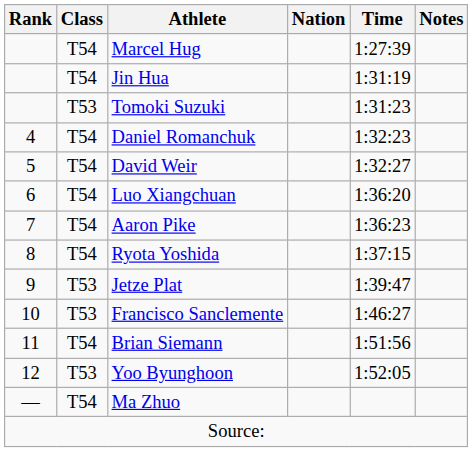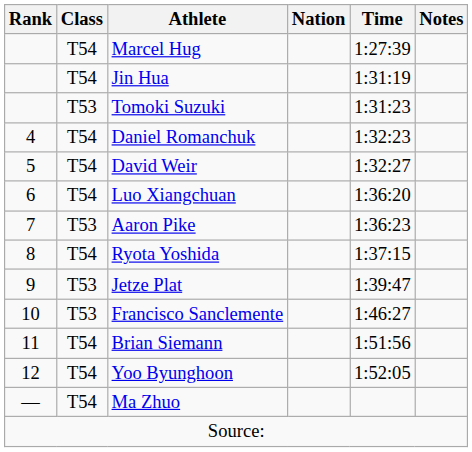 <table class="wikitable sortable" style="text-align:center;">
 <tr>
 <th scope="col">Rank</th>
 <th scope="col">Class</th>
 <th scope="col">Athlete</th>
 <th scope="col">Nation</th>
 <th scope="col">Time</th>
 <th scope="col">Notes</th>
 </tr>
 <tr>
 <td></td>
 <td>T54</td>
 <td align=left><a href='#'>Marcel Hug</a></td>
 <td align=left></td>
 <td>1:27:39</td>
 <td></td>
 </tr>
 <tr>
 <td></td>
 <td>T54</td>
 <td align=left><a href='#'>Jin Hua</a></td>
 <td align=left></td>
 <td>1:31:19</td>
 <td></td>
 </tr>
 <tr>
 <td></td>
 <td>T53</td>
 <td align=left><a href='#'>Tomoki Suzuki</a></td>
 <td align=left></td>
 <td>1:31:23</td>
 <td></td>
 </tr>
 <tr>
 <td>4</td>
 <td>T54</td>
 <td align=left><a href='#'>Daniel Romanchuk</a></td>
 <td align=left></td>
 <td>1:32:23</td>
 <td></td>
 </tr>
 <tr>
 <td>5</td>
 <td>T54</td>
 <td align=left><a href='#'>David Weir</a></td>
 <td align=left></td>
 <td>1:32:27</td>
 <td></td>
 </tr>
 <tr>
 <td>6</td>
 <td>T54</td>
 <td align=left><a href='#'>Luo Xiangchuan</a></td>
 <td align=left></td>
 <td>1:36:20</td>
 <td></td>
 </tr>
 <tr>
 <td>7</td>
-<td>T54</td>
+<td>T53</td>
 <td align=left><a href='#'>Aaron Pike</a></td>
 <td align=left></td>
 <td>1:36:23</td>
 <td></td>
 </tr>
 <tr>
 <td>8</td>
 <td>T54</td>
 <td align=left><a href='#'>Ryota Yoshida</a></td>
 <td align=left></td>
 <td>1:37:15</td>
 <td></td>
 </tr>
 <tr>
 <td>9</td>
 <td>T53</td>
 <td align=left><a href='#'>Jetze Plat</a></td>
 <td align=left></td>
 <td>1:39:47</td>
 <td></td>
 </tr>
 <tr>
 <td>10</td>
 <td>T53</td>
 <td align=left><a href='#'>Francisco Sanclemente</a></td>
 <td align=left></td>
 <td>1:46:27</td>
 <td></td>
 </tr>
 <tr>
 <td>11</td>
 <td>T54</td>
 <td align=left><a href='#'>Brian Siemann</a></td>
 <td align=left></td>
 <td>1:51:56</td>
 <td></td>
 </tr>
 <tr>
 <td>12</td>
-<td>T53</td>
+<td>T54</td>
 <td align=left><a href='#'>Yoo Byunghoon</a></td>
 <td align=left></td>
 <td>1:52:05</td>
 <td></td>
 </tr>
 <tr>
 <td>—</td>
 <td>T54</td>
 <td align=left><a href='#'>Ma Zhuo</a></td>
 <td align=left></td>
 <td></td>
 <td></td>
 </tr>
 <tr class="sortbottom">
 <td colspan=6>Source:</td>
 </tr>
 </table>
